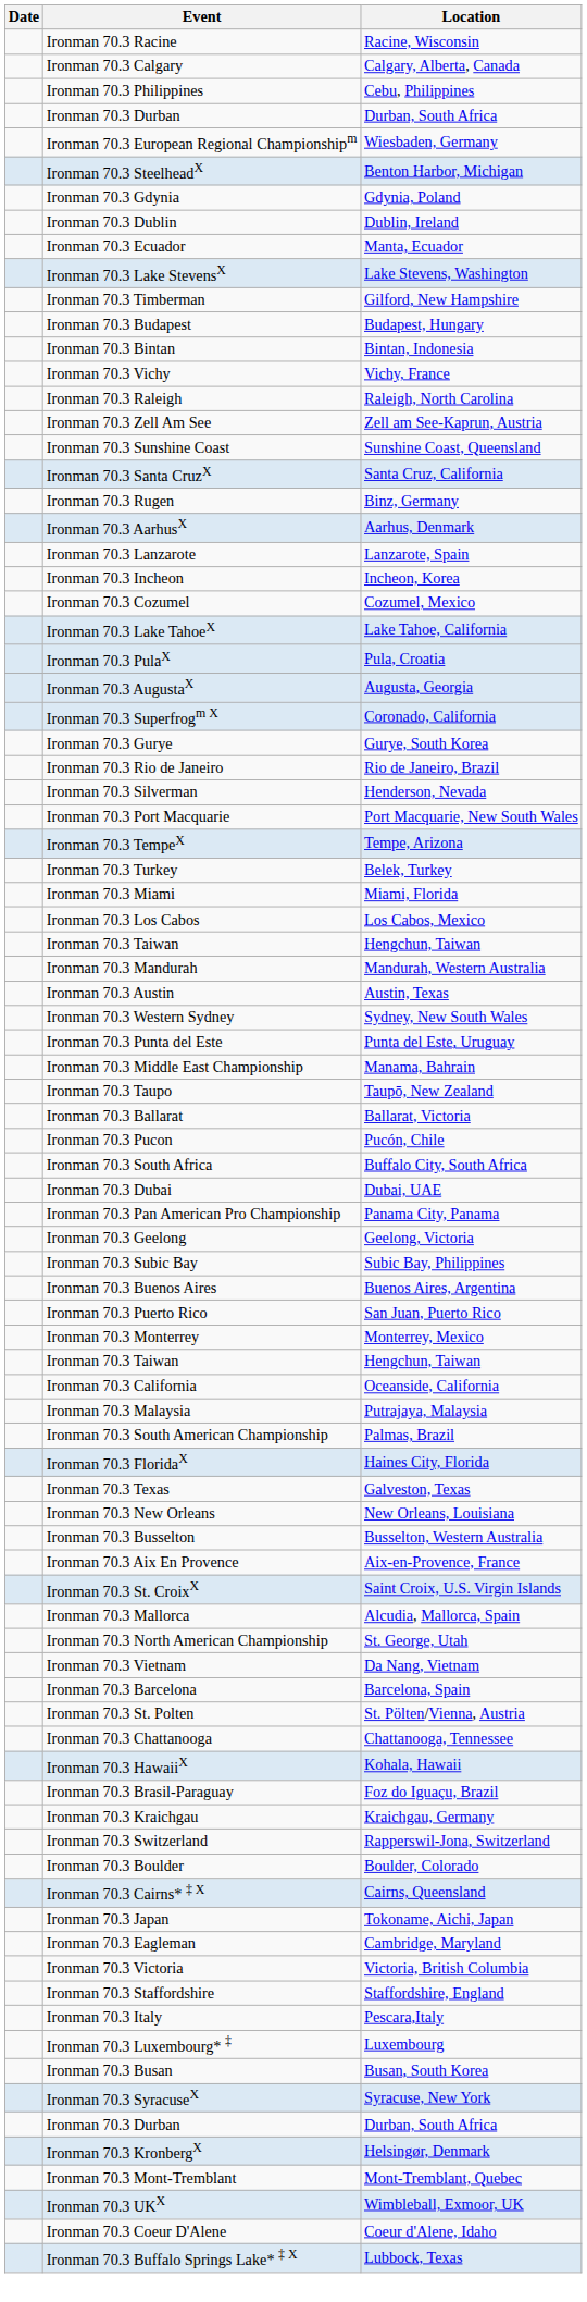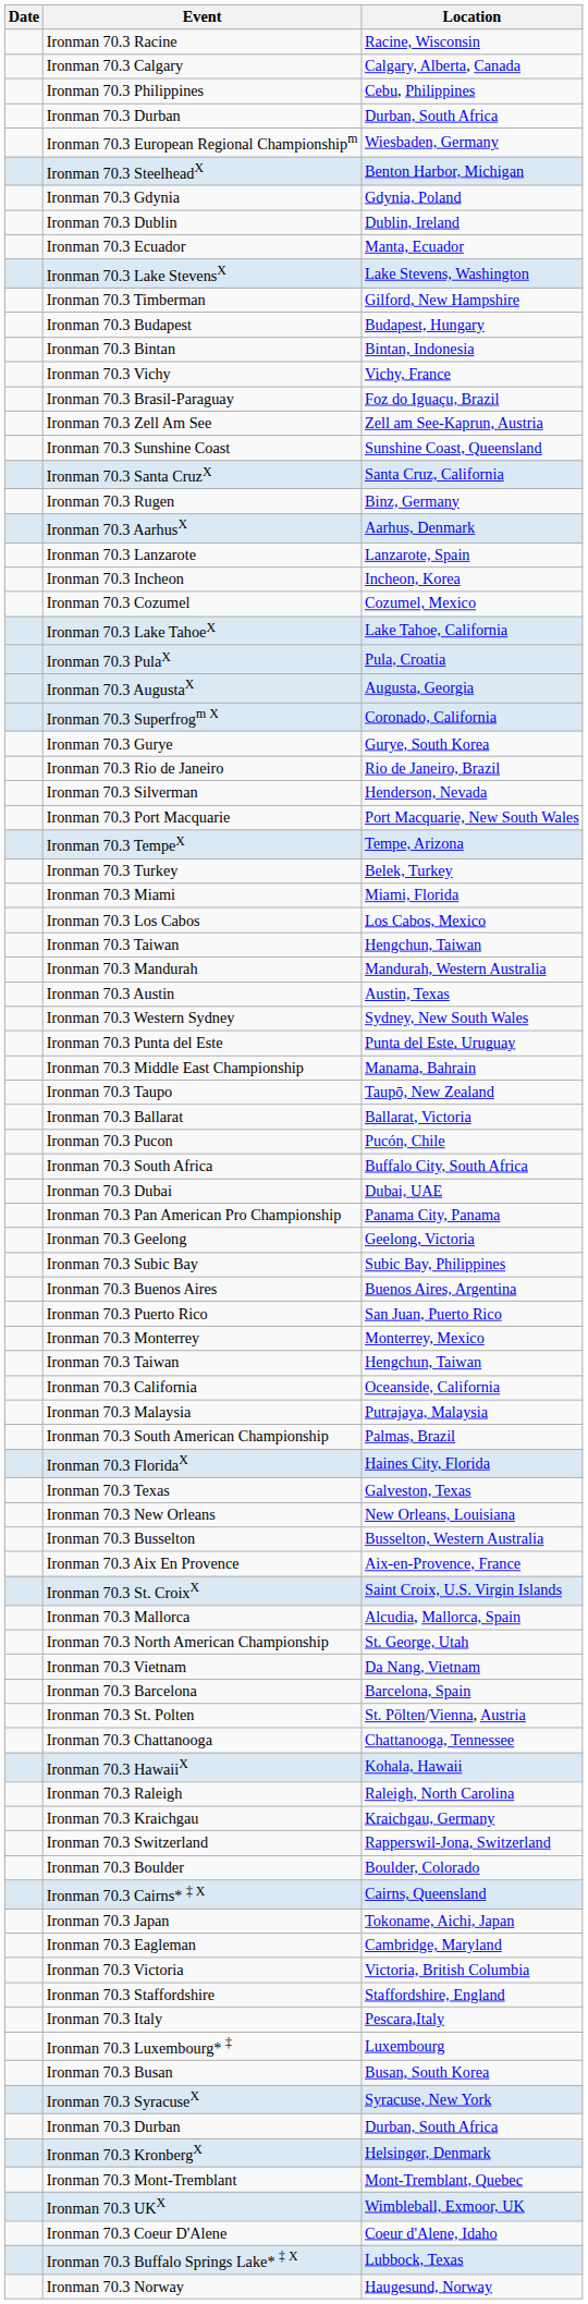 <table class="wikitable sortable">
 <tr>
 <th>Date</th>
 <th>Event</th>
 <th>Location</th>
 </tr>
 <tr>
 <td align='right'></td>
 <td>Ironman 70.3 Racine</td>
 <td><a href='#'>Racine, Wisconsin</a></td>
 </tr>
 <tr>
 <td align='right'></td>
 <td>Ironman 70.3 Calgary</td>
 <td><a href='#'>Calgary, Alberta</a>, <a href='#'>Canada</a></td>
 </tr>
 <tr>
 <td align='right'></td>
 <td>Ironman 70.3 Philippines</td>
 <td><a href='#'>Cebu</a>, <a href='#'>Philippines</a></td>
 </tr>
 <tr>
 <td align='right'></td>
 <td>Ironman 70.3 Durban</td>
 <td><a href='#'>Durban, South Africa</a></td>
 </tr>
 <tr>
 <td align='right'></td>
 <td>Ironman 70.3 European Regional Championship<sup>m</sup></td>
 <td><a href='#'>Wiesbaden, Germany</a></td>
 </tr>
 <tr>
 <td style="background: #DBE9F4" align="right"></td>
 <td style="background: #DBE9F4">Ironman 70.3 Steelhead<sup>X</sup></td>
 <td style="background: #DBE9F4"><a href='#'>Benton Harbor, Michigan</a></td>
 </tr>
 <tr>
 <td align='right'></td>
 <td>Ironman 70.3 Gdynia</td>
 <td><a href='#'>Gdynia, Poland</a></td>
 </tr>
 <tr>
 <td align='right'></td>
 <td>Ironman 70.3 Dublin</td>
 <td><a href='#'>Dublin, Ireland</a></td>
 </tr>
 <tr>
 <td align='right'></td>
 <td>Ironman 70.3 Ecuador</td>
 <td><a href='#'>Manta, Ecuador</a></td>
 </tr>
 <tr>
 <td style="background: #DBE9F4" align="right"></td>
 <td style="background: #DBE9F4">Ironman 70.3 Lake Stevens<sup>X</sup></td>
 <td style="background: #DBE9F4"><a href='#'>Lake Stevens, Washington</a></td>
 </tr>
 <tr>
 <td align='right'></td>
 <td>Ironman 70.3 Timberman</td>
 <td><a href='#'>Gilford, New Hampshire</a></td>
 </tr>
 <tr>
 <td align='right'></td>
 <td>Ironman 70.3 Budapest</td>
 <td><a href='#'>Budapest, Hungary</a></td>
 </tr>
 <tr>
 <td align='right'></td>
 <td>Ironman 70.3 Bintan</td>
 <td><a href='#'>Bintan, Indonesia</a></td>
 </tr>
 <tr>
 <td align='right'></td>
 <td>Ironman 70.3 Vichy</td>
 <td><a href='#'>Vichy, France</a></td>
 </tr>
 <tr>
 <td align='right'></td>
-<td>Ironman 70.3 Raleigh</td>
-<td><a href='#'>Raleigh, North Carolina</a></td>
+<td>Ironman 70.3 Brasil-Paraguay</td>
+<td><a href='#'>Foz do Iguaçu, Brazil</a></td>
 </tr>
 <tr>
 <td align='right'></td>
 <td>Ironman 70.3 Zell Am See</td>
 <td><a href='#'>Zell am See-Kaprun, Austria</a></td>
 </tr>
 <tr>
 <td align='right'></td>
 <td>Ironman 70.3 Sunshine Coast</td>
 <td><a href='#'>Sunshine Coast, Queensland</a></td>
 </tr>
 <tr>
 <td style="background: #DBE9F4" align="right"></td>
 <td style="background: #DBE9F4">Ironman 70.3 Santa Cruz<sup>X</sup></td>
 <td style="background: #DBE9F4"><a href='#'>Santa Cruz, California</a></td>
 </tr>
 <tr>
 <td align='right'></td>
 <td>Ironman 70.3 Rugen</td>
 <td><a href='#'>Binz, Germany</a></td>
 </tr>
 <tr>
 <td style="background: #DBE9F4" align="right"></td>
 <td style="background: #DBE9F4">Ironman 70.3 Aarhus<sup>X</sup></td>
 <td style="background: #DBE9F4"><a href='#'>Aarhus, Denmark</a></td>
 </tr>
 <tr>
 <td align='right'></td>
 <td>Ironman 70.3 Lanzarote</td>
 <td><a href='#'>Lanzarote, Spain</a></td>
 </tr>
 <tr>
 <td align='right'></td>
 <td>Ironman 70.3 Incheon</td>
 <td> <a href='#'>Incheon, Korea</a></td>
 </tr>
 <tr>
 <td align='right'></td>
 <td>Ironman 70.3 Cozumel</td>
 <td><a href='#'>Cozumel, Mexico</a></td>
 </tr>
 <tr>
 <td style="background: #DBE9F4" align="right"></td>
 <td style="background: #DBE9F4">Ironman 70.3 Lake Tahoe<sup>X</sup></td>
 <td style="background: #DBE9F4"><a href='#'>Lake Tahoe, California</a></td>
 </tr>
 <tr>
 <td style="background: #DBE9F4" align="right"></td>
 <td style="background: #DBE9F4">Ironman 70.3 Pula<sup>X</sup></td>
 <td style="background: #DBE9F4"><a href='#'>Pula, Croatia</a></td>
 </tr>
 <tr>
 <td style="background: #DBE9F4" align="right"></td>
 <td style="background: #DBE9F4">Ironman 70.3 Augusta<sup>X</sup></td>
 <td style="background: #DBE9F4"><a href='#'>Augusta, Georgia</a></td>
 </tr>
 <tr>
 <td style="background: #DBE9F4" align="right"></td>
 <td style="background: #DBE9F4">Ironman 70.3 Superfrog<sup>m X</sup></td>
 <td style="background: #DBE9F4"><a href='#'>Coronado, California</a></td>
 </tr>
 <tr>
 <td align='right'></td>
 <td>Ironman 70.3 Gurye</td>
 <td><a href='#'>Gurye, South Korea</a></td>
 </tr>
 <tr>
 <td align='right'></td>
 <td>Ironman 70.3 Rio de Janeiro</td>
 <td><a href='#'>Rio de Janeiro, Brazil</a></td>
 </tr>
 <tr>
 <td align='right'></td>
 <td>Ironman 70.3 Silverman</td>
 <td><a href='#'>Henderson, Nevada</a></td>
 </tr>
 <tr>
 <td align='right'></td>
 <td>Ironman 70.3 Port Macquarie</td>
 <td><a href='#'>Port Macquarie, New South Wales</a></td>
 </tr>
 <tr>
 <td style="background: #DBE9F4" align="right"></td>
 <td style="background: #DBE9F4">Ironman 70.3 Tempe<sup>X</sup></td>
 <td style="background: #DBE9F4"><a href='#'>Tempe, Arizona</a></td>
 </tr>
 <tr>
 <td align='right'></td>
 <td>Ironman 70.3 Turkey</td>
 <td><a href='#'>Belek, Turkey</a></td>
 </tr>
 <tr>
 <td align='right'></td>
 <td>Ironman 70.3 Miami</td>
 <td><a href='#'>Miami, Florida</a></td>
 </tr>
 <tr>
 <td align='right'></td>
 <td>Ironman 70.3 Los Cabos</td>
 <td><a href='#'>Los Cabos, Mexico</a></td>
 </tr>
 <tr>
 <td align='right'></td>
 <td>Ironman 70.3 Taiwan</td>
 <td><a href='#'>Hengchun, Taiwan</a></td>
 </tr>
 <tr>
 <td align='right'></td>
 <td>Ironman 70.3 Mandurah</td>
 <td> <a href='#'>Mandurah, Western Australia</a></td>
 </tr>
 <tr>
 <td align='right'></td>
 <td>Ironman 70.3 Austin</td>
 <td><a href='#'>Austin, Texas</a></td>
 </tr>
 <tr>
 <td align='right'></td>
 <td>Ironman 70.3 Western Sydney</td>
 <td><a href='#'>Sydney, New South Wales</a></td>
 </tr>
 <tr>
 <td align='right'></td>
 <td>Ironman 70.3 Punta del Este</td>
 <td><a href='#'>Punta del Este, Uruguay</a></td>
 </tr>
 <tr>
 <td align='right'></td>
 <td>Ironman 70.3 Middle East Championship</td>
 <td><a href='#'>Manama, Bahrain</a></td>
 </tr>
 <tr>
 <td align='right'></td>
 <td>Ironman 70.3 Taupo</td>
 <td><a href='#'>Taupō, New Zealand</a></td>
 </tr>
 <tr>
 <td align='right'></td>
 <td>Ironman 70.3 Ballarat</td>
 <td><a href='#'>Ballarat, Victoria</a></td>
 </tr>
 <tr>
 <td align='right'></td>
 <td>Ironman 70.3 Pucon</td>
 <td> <a href='#'>Pucón, Chile</a></td>
 </tr>
 <tr>
 <td align='right'></td>
 <td>Ironman 70.3 South Africa</td>
 <td><a href='#'>Buffalo City, South Africa</a></td>
 </tr>
 <tr>
 <td align='right'></td>
 <td>Ironman 70.3 Dubai</td>
 <td><a href='#'>Dubai, UAE</a></td>
 </tr>
 <tr>
 <td align='right'></td>
 <td>Ironman 70.3 Pan American Pro Championship</td>
 <td><a href='#'>Panama City, Panama</a></td>
 </tr>
 <tr>
 <td align='right'></td>
 <td>Ironman 70.3 Geelong</td>
 <td><a href='#'>Geelong, Victoria</a></td>
 </tr>
 <tr>
 <td align='right'></td>
 <td>Ironman 70.3 Subic Bay</td>
 <td><a href='#'>Subic Bay, Philippines</a></td>
 </tr>
 <tr>
 <td align='right'></td>
 <td>Ironman 70.3 Buenos Aires</td>
 <td><a href='#'>Buenos Aires, Argentina</a></td>
 </tr>
 <tr>
 <td align='right'></td>
 <td>Ironman 70.3 Puerto Rico</td>
 <td><a href='#'>San Juan, Puerto Rico</a></td>
 </tr>
 <tr>
 <td align='right'></td>
 <td>Ironman 70.3 Monterrey</td>
 <td><a href='#'>Monterrey, Mexico</a></td>
 </tr>
 <tr>
 <td align='right'></td>
 <td>Ironman 70.3 Taiwan</td>
 <td><a href='#'>Hengchun, Taiwan</a></td>
 </tr>
 <tr>
 <td align='right'></td>
 <td>Ironman 70.3 California</td>
 <td><a href='#'>Oceanside, California</a></td>
 </tr>
 <tr>
 <td align='right'></td>
 <td>Ironman 70.3 Malaysia</td>
 <td><a href='#'>Putrajaya, Malaysia</a></td>
 </tr>
 <tr>
 <td align='right'></td>
 <td>Ironman 70.3 South American Championship</td>
 <td><a href='#'>Palmas, Brazil</a></td>
 </tr>
 <tr>
 <td style="background: #DBE9F4" align="right"></td>
 <td style="background: #DBE9F4">Ironman 70.3 Florida<sup>X</sup></td>
 <td style="background: #DBE9F4"> <a href='#'>Haines City, Florida</a></td>
 </tr>
 <tr>
 <td align='right'></td>
 <td>Ironman 70.3 Texas</td>
 <td><a href='#'>Galveston, Texas</a></td>
 </tr>
 <tr>
 <td align='right'></td>
 <td>Ironman 70.3 New Orleans</td>
 <td><a href='#'>New Orleans, Louisiana</a></td>
 </tr>
 <tr>
 <td align='right'></td>
 <td>Ironman 70.3 Busselton</td>
 <td><a href='#'>Busselton, Western Australia</a></td>
 </tr>
 <tr>
 <td align='right'></td>
 <td>Ironman 70.3 Aix En Provence</td>
 <td><a href='#'>Aix-en-Provence, France</a></td>
 </tr>
 <tr>
 <td style="background: #DBE9F4" align="right"></td>
 <td style="background: #DBE9F4">Ironman 70.3 St. Croix<sup>X</sup></td>
 <td style="background: #DBE9F4"><a href='#'>Saint Croix, U.S. Virgin Islands</a></td>
 </tr>
 <tr>
 <td align='right'></td>
 <td>Ironman 70.3 Mallorca</td>
 <td><a href='#'>Alcudia</a>, <a href='#'>Mallorca, Spain</a></td>
 </tr>
 <tr>
 <td align='right'></td>
 <td>Ironman 70.3 North American Championship</td>
 <td><a href='#'>St. George, Utah</a></td>
 </tr>
 <tr>
 <td align='right'></td>
 <td>Ironman 70.3 Vietnam</td>
 <td><a href='#'>Da Nang, Vietnam</a></td>
 </tr>
 <tr>
 <td align='right'></td>
 <td>Ironman 70.3 Barcelona</td>
 <td><a href='#'>Barcelona, Spain</a></td>
 </tr>
 <tr>
 <td align='right'></td>
 <td>Ironman 70.3 St. Polten</td>
 <td><a href='#'>St. Pölten</a>/<a href='#'>Vienna</a>, <a href='#'>Austria</a></td>
 </tr>
 <tr>
 <td align='right'></td>
 <td>Ironman 70.3 Chattanooga</td>
 <td><a href='#'>Chattanooga, Tennessee</a></td>
 </tr>
 <tr>
 <td style="background: #DBE9F4" align="right"></td>
 <td style="background: #DBE9F4">Ironman 70.3 Hawaii<sup>X</sup></td>
 <td style="background: #DBE9F4"> <a href='#'>Kohala, Hawaii</a></td>
 </tr>
 <tr>
 <td align='right'></td>
-<td>Ironman 70.3 Brasil-Paraguay</td>
-<td><a href='#'>Foz do Iguaçu, Brazil</a></td>
+<td>Ironman 70.3 Raleigh</td>
+<td><a href='#'>Raleigh, North Carolina</a></td>
 </tr>
 <tr>
 <td align='right'></td>
 <td>Ironman 70.3 Kraichgau</td>
 <td><a href='#'>Kraichgau, Germany</a></td>
 </tr>
 <tr>
 <td align='right'></td>
 <td>Ironman 70.3 Switzerland</td>
 <td><a href='#'>Rapperswil-Jona, Switzerland</a></td>
 </tr>
 <tr>
 <td align='right'></td>
 <td>Ironman 70.3 Boulder</td>
 <td><a href='#'>Boulder, Colorado</a></td>
 </tr>
 <tr>
 <td style="background: #DBE9F4" align="right"></td>
 <td style="background: #DBE9F4">Ironman 70.3 Cairns* <sup>‡ X</sup></td>
 <td style="background: #DBE9F4"><a href='#'>Cairns, Queensland</a></td>
 </tr>
 <tr>
 <td align='right'></td>
 <td>Ironman 70.3 Japan</td>
 <td><a href='#'>Tokoname, Aichi, Japan</a></td>
 </tr>
 <tr>
 <td align='right'></td>
 <td>Ironman 70.3 Eagleman</td>
 <td><a href='#'>Cambridge, Maryland</a></td>
 </tr>
 <tr>
 <td align='right'></td>
 <td>Ironman 70.3 Victoria</td>
 <td><a href='#'>Victoria, British Columbia</a></td>
 </tr>
 <tr>
 <td align='right'></td>
 <td>Ironman 70.3 Staffordshire</td>
 <td><a href='#'>Staffordshire, England</a></td>
 </tr>
 <tr>
 <td align='right'></td>
 <td>Ironman 70.3 Italy</td>
 <td><a href='#'>Pescara,Italy</a></td>
 </tr>
 <tr>
 <td align='right'></td>
 <td>Ironman 70.3 Luxembourg* <sup>‡</sup></td>
 <td><a href='#'>Luxembourg</a></td>
 </tr>
 <tr>
 <td align='right'></td>
 <td>Ironman 70.3 Busan</td>
 <td><a href='#'>Busan, South Korea</a></td>
 </tr>
 <tr>
 <td style="background: #DBE9F4" align="right"></td>
 <td style="background: #DBE9F4">Ironman 70.3 Syracuse<sup>X</sup></td>
 <td style="background: #DBE9F4"> <a href='#'>Syracuse, New York</a></td>
 </tr>
 <tr>
 <td align='right'></td>
 <td>Ironman 70.3 Durban</td>
 <td><a href='#'>Durban, South Africa</a></td>
 </tr>
 <tr>
 <td style="background: #DBE9F4" align="right"></td>
 <td style="background: #DBE9F4">Ironman 70.3 Kronberg<sup>X</sup></td>
 <td style="background: #DBE9F4"> <a href='#'>Helsingør, Denmark</a></td>
 </tr>
 <tr>
 <td align='right'></td>
 <td>Ironman 70.3 Mont-Tremblant</td>
 <td><a href='#'>Mont-Tremblant, Quebec</a></td>
 </tr>
 <tr>
 <td style="background: #DBE9F4" align="right"></td>
 <td style="background: #DBE9F4">Ironman 70.3 UK<sup>X</sup></td>
 <td style="background: #DBE9F4"> <a href='#'>Wimbleball, Exmoor, UK</a></td>
 </tr>
 <tr>
 <td align='right'></td>
 <td>Ironman 70.3 Coeur D'Alene</td>
 <td><a href='#'>Coeur d'Alene, Idaho</a></td>
 </tr>
 <tr>
 <td style="background: #DBE9F4" align="right"></td>
 <td style="background: #DBE9F4">Ironman 70.3 Buffalo Springs Lake* <sup>‡ X</sup></td>
 <td style="background: #DBE9F4"><a href='#'>Lubbock, Texas</a></td>
 </tr>
+<tr>
+<td align='right'></td>
+<td>Ironman 70.3 Norway</td>
+<td><a href='#'>Haugesund, Norway</a></td>
+</tr>
 </table>
